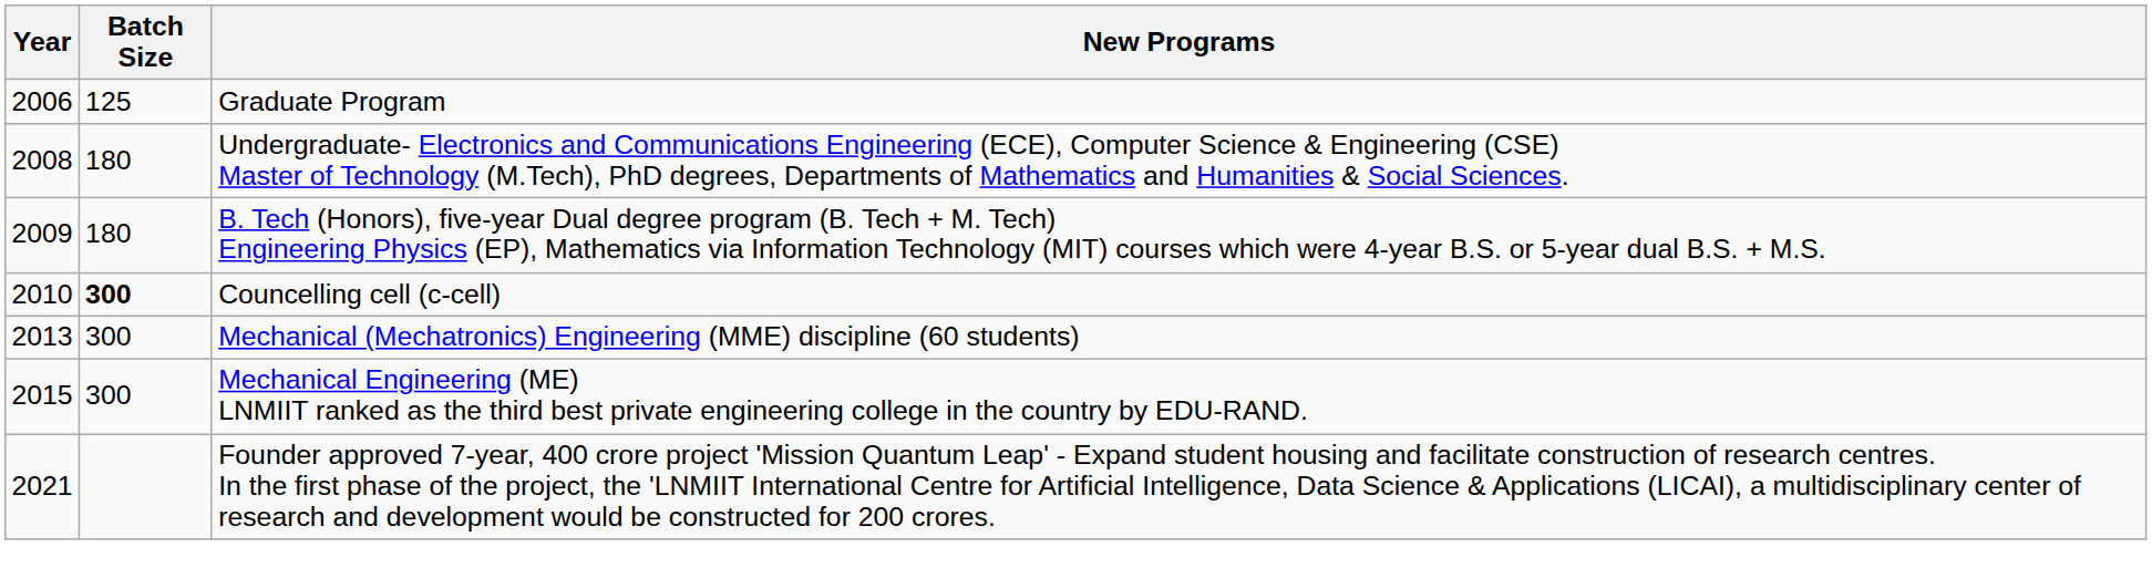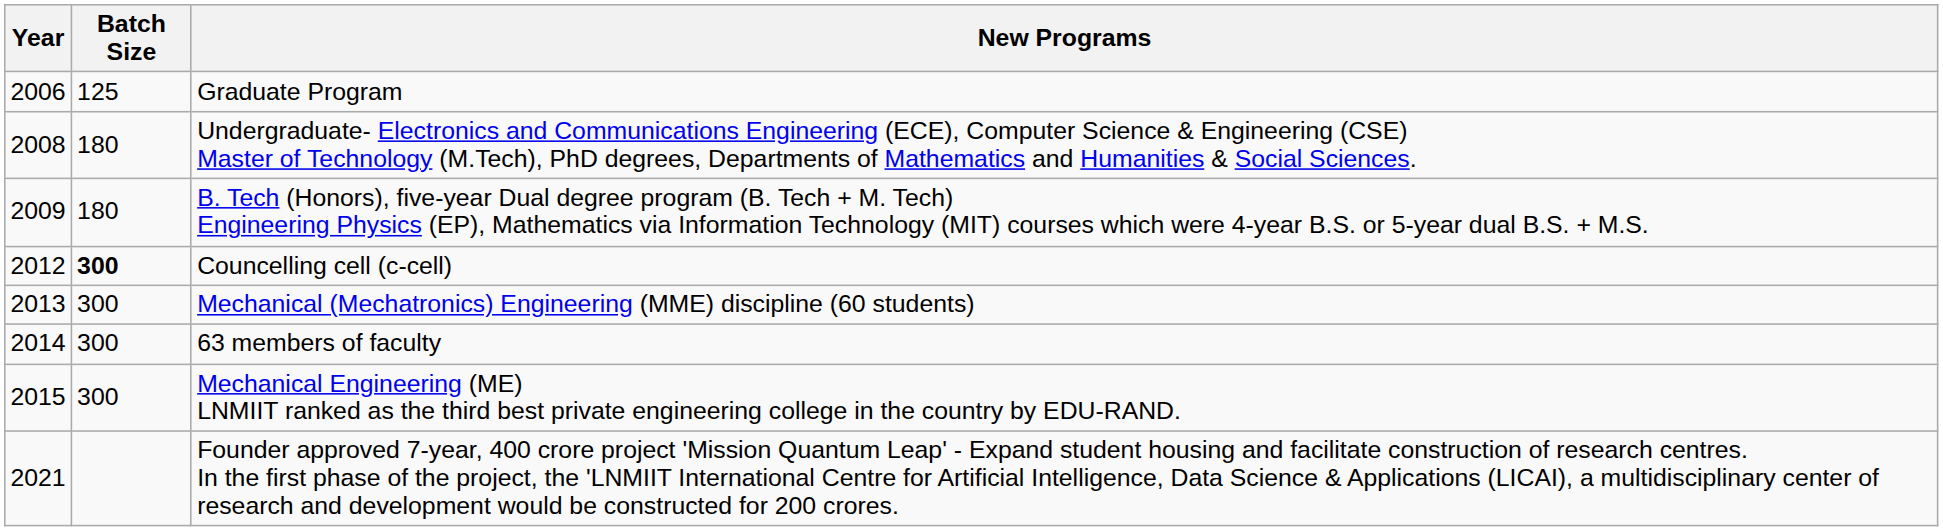 <table class="wikitable">
 <tr>
 <th>Year</th>
 <th>Batch Size</th>
 <th>New Programs</th>
 </tr>
 <tr>
 <td>2006</td>
 <td>125</td>
 <td>Graduate Program</td>
 </tr>
 <tr>
 <td>2008</td>
 <td>180</td>
 <td>Undergraduate- <a href='#'>Electronics and Communications Engineering</a> (ECE), Computer Science & Engineering (CSE)<br><a href='#'>Master of Technology</a> (M.Tech), PhD degrees, Departments of <a href='#'>Mathematics</a> and <a href='#'>Humanities</a> & <a href='#'>Social Sciences</a>.</td>
 </tr>
 <tr>
 <td>2009</td>
 <td>180</td>
 <td><a href='#'>B. Tech</a> (Honors), five-year Dual degree program (B. Tech + M. Tech)<br><a href='#'>Engineering Physics</a> (EP), Mathematics via Information Technology (MIT) courses which were 4-year B.S. or 5-year dual B.S. + M.S.</td>
 </tr>
 <tr>
-<td>2010</td>
+<td>2012</td>
 <td><strong>300</strong></td>
 <td>Councelling cell (c-cell)</td>
 </tr>
 <tr>
 <td>2013</td>
 <td>300</td>
 <td><a href='#'>Mechanical (Mechatronics) Engineering</a> (MME) discipline (60 students)</td>
+</tr>
+<tr>
+<td>2014</td>
+<td>300</td>
+<td>63 members of faculty</td>
 </tr>
 <tr>
 <td>2015</td>
 <td>300</td>
 <td><a href='#'>Mechanical Engineering</a> (ME)<br>LNMIIT ranked as the third best private engineering college in the country by EDU-RAND.</td>
 </tr>
 <tr>
 <td>2021</td>
 <td></td>
 <td>Founder approved 7-year, 400 crore project 'Mission Quantum Leap' - Expand student housing and facilitate construction of research centres.<br>In the first phase of the project, the 'LNMIIT International Centre for Artificial Intelligence, Data Science & Applications (LICAI), a multidisciplinary center of research and development would be constructed for 200 crores.</td>
 </tr>
 </table>
